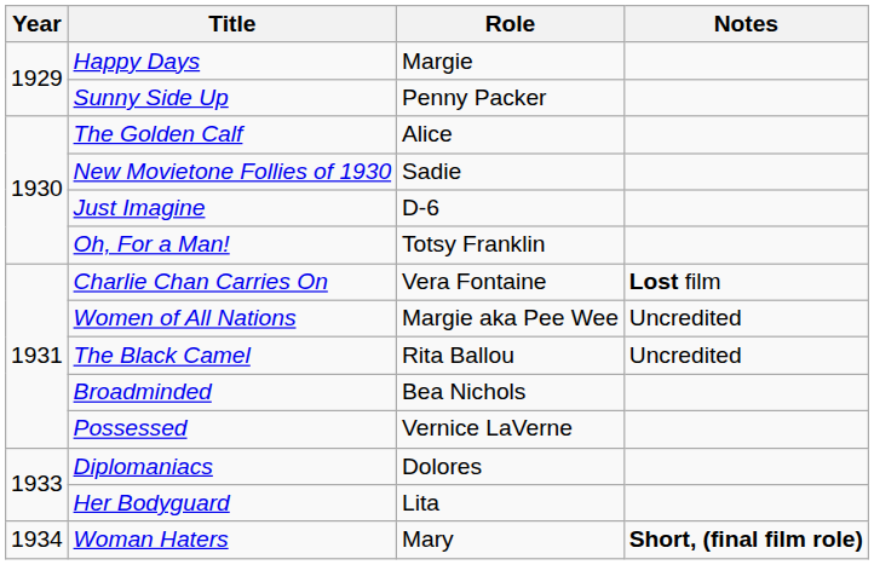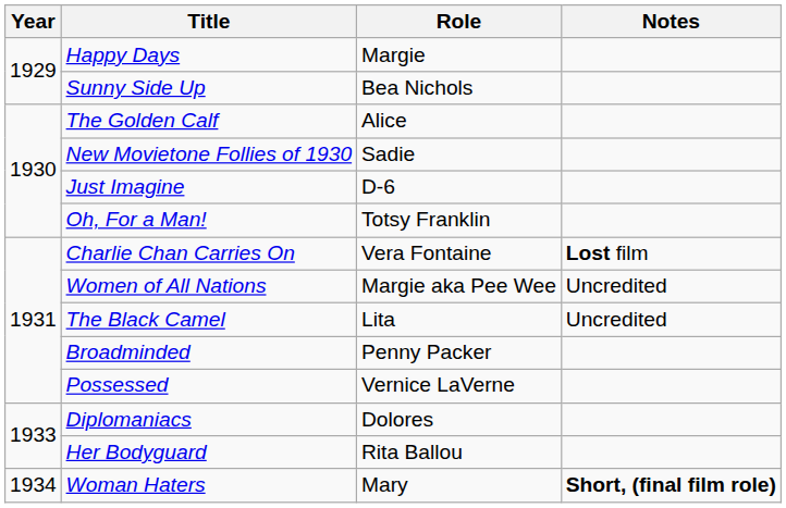 <table class="wikitable sortable">
 <tr>
 <th>Year</th>
 <th>Title</th>
 <th>Role</th>
 <th class="unsortable">Notes</th>
 </tr>
 <tr>
 <td rowspan=2>1929</td>
 <td><em><a href='#'>Happy Days</a></em></td>
 <td>Margie</td>
 <td></td>
 </tr>
 <tr>
 <td><em><a href='#'>Sunny Side Up</a></em></td>
-<td>Penny Packer</td>
+<td>Bea Nichols</td>
 <td></td>
 </tr>
 <tr>
 <td rowspan=4>1930</td>
 <td data-sort-value="Golden Calf, The"><em><a href='#'>The Golden Calf</a></em></td>
 <td>Alice</td>
 <td></td>
 </tr>
 <tr>
 <td><em><a href='#'>New Movietone Follies of 1930</a></em></td>
 <td>Sadie</td>
 <td></td>
 </tr>
 <tr>
 <td><em><a href='#'>Just Imagine</a></em></td>
 <td>D-6</td>
 <td></td>
 </tr>
 <tr>
 <td><em><a href='#'>Oh, For a Man!</a></em></td>
 <td>Totsy Franklin</td>
 <td></td>
 </tr>
 <tr>
 <td rowspan=5>1931</td>
 <td><em><a href='#'>Charlie Chan Carries On</a></em></td>
 <td>Vera Fontaine</td>
 <td><strong>Lost</strong> film</td>
 </tr>
 <tr>
 <td><em><a href='#'>Women of All Nations</a></em></td>
 <td>Margie aka Pee Wee</td>
 <td>Uncredited</td>
 </tr>
 <tr>
 <td data-sort-value="Black Camel, The"><em><a href='#'>The Black Camel</a></em></td>
-<td>Rita Ballou</td>
+<td>Lita</td>
 <td>Uncredited</td>
 </tr>
 <tr>
 <td><em><a href='#'>Broadminded</a></em></td>
-<td>Bea Nichols</td>
+<td>Penny Packer</td>
 <td></td>
 </tr>
 <tr>
 <td><em><a href='#'>Possessed</a></em></td>
 <td>Vernice LaVerne</td>
 <td></td>
 </tr>
 <tr>
 <td rowspan=2>1933</td>
 <td><em><a href='#'>Diplomaniacs</a></em></td>
 <td>Dolores</td>
 <td></td>
 </tr>
 <tr>
 <td><em><a href='#'>Her Bodyguard</a></em></td>
-<td>Lita</td>
+<td>Rita Ballou</td>
 <td></td>
 </tr>
 <tr>
 <td>1934</td>
 <td><em><a href='#'>Woman Haters</a></em></td>
 <td>Mary</td>
 <td><strong>Short, (final film role)</strong></td>
 </tr>
 </table>
